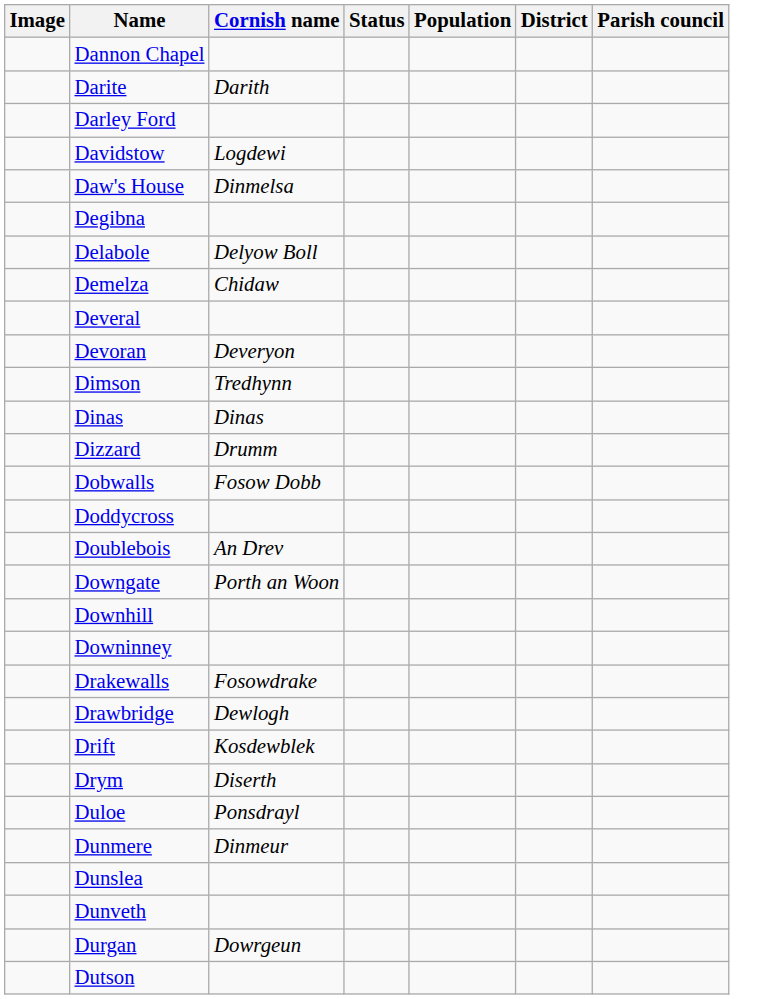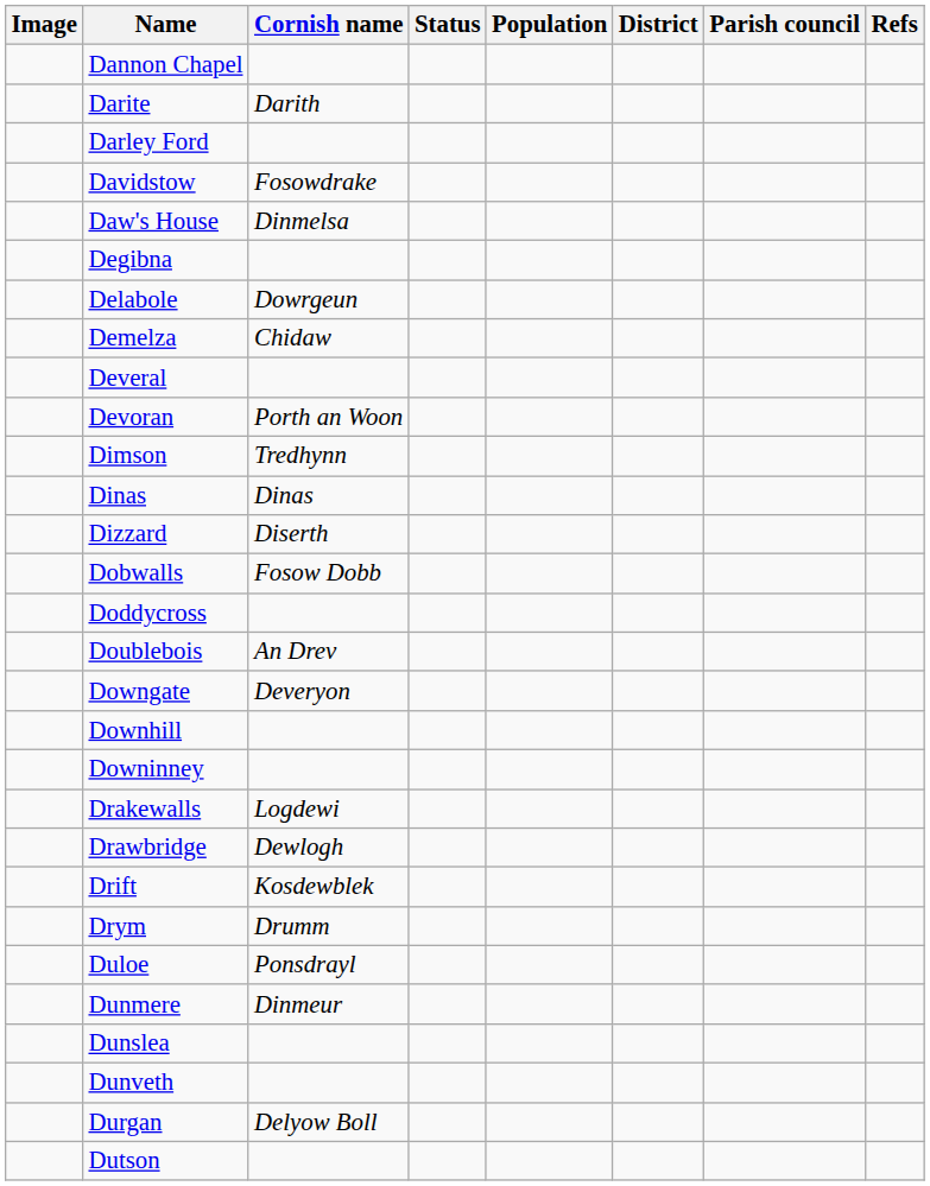 <table class="wikitable sortable">
 <tr>
 <th class="unsortable" scope="col">Image</th>
 <th scope="col">Name</th>
 <th scope="col"><a href='#'>Cornish</a> name</th>
 <th scope="col">Status</th>
 <th scope="col">Population</th>
 <th scope="col">District</th>
 <th scope="col">Parish council</th>
+<th class="unsortable" scope="col">Refs</th>
 </tr>
 <tr>
 <td></td>
 <td><a href='#'>Dannon Chapel</a></td>
+<td></td>
 <td></td>
 <td></td>
 <td></td>
 <td></td>
 <td></td>
 </tr>
 <tr>
 <td></td>
 <td><a href='#'>Darite</a></td>
 <td><em>Darith</em></td>
 <td></td>
 <td></td>
 <td></td>
 <td></td>
+<td></td>
 </tr>
 <tr>
 <td></td>
 <td><a href='#'>Darley Ford</a></td>
 <td></td>
 <td></td>
 <td></td>
 <td></td>
 <td></td>
+<td></td>
 </tr>
 <tr>
 <td></td>
 <td><a href='#'>Davidstow</a></td>
-<td><em>Logdewi</em></td>
+<td><em>Fosowdrake</em></td>
+<td></td>
 <td></td>
 <td></td>
 <td></td>
 <td></td>
 </tr>
 <tr>
 <td></td>
 <td><a href='#'>Daw's House</a></td>
 <td><em>Dinmelsa</em></td>
 <td></td>
 <td></td>
 <td></td>
 <td></td>
+<td></td>
 </tr>
 <tr>
 <td></td>
 <td><a href='#'>Degibna</a></td>
 <td></td>
 <td></td>
 <td></td>
 <td></td>
 <td></td>
+<td></td>
 </tr>
 <tr>
 <td></td>
 <td><a href='#'>Delabole</a></td>
-<td><em>Delyow Boll</em></td>
+<td><em>Dowrgeun</em></td>
+<td></td>
 <td></td>
 <td></td>
 <td></td>
 <td></td>
 </tr>
 <tr>
 <td></td>
 <td><a href='#'>Demelza</a></td>
 <td><em>Chidaw</em></td>
 <td></td>
 <td></td>
 <td></td>
 <td></td>
+<td></td>
 </tr>
 <tr>
 <td></td>
 <td><a href='#'>Deveral</a></td>
 <td></td>
 <td></td>
 <td></td>
 <td></td>
 <td></td>
+<td></td>
 </tr>
 <tr>
 <td></td>
 <td><a href='#'>Devoran</a></td>
-<td><em>Deveryon</em></td>
+<td><em>Porth an Woon</em></td>
+<td></td>
 <td></td>
 <td></td>
 <td></td>
 <td></td>
 </tr>
 <tr>
 <td></td>
 <td><a href='#'>Dimson</a></td>
 <td><em>Tredhynn</em></td>
 <td></td>
 <td></td>
 <td></td>
 <td></td>
+<td></td>
 </tr>
 <tr>
 <td></td>
 <td><a href='#'>Dinas</a></td>
 <td><em>Dinas</em></td>
 <td></td>
 <td></td>
 <td></td>
 <td></td>
+<td></td>
 </tr>
 <tr>
 <td></td>
 <td><a href='#'>Dizzard</a></td>
-<td><em>Drumm</em></td>
+<td><em>Diserth</em></td>
+<td></td>
 <td></td>
 <td></td>
 <td></td>
 <td></td>
 </tr>
 <tr>
 <td></td>
 <td><a href='#'>Dobwalls</a></td>
 <td><em>Fosow Dobb</em></td>
 <td></td>
 <td></td>
 <td></td>
 <td></td>
+<td></td>
 </tr>
 <tr>
 <td></td>
 <td><a href='#'>Doddycross</a></td>
+<td></td>
 <td></td>
 <td></td>
 <td></td>
 <td></td>
 <td></td>
 </tr>
 <tr>
 <td></td>
 <td><a href='#'>Doublebois</a></td>
 <td><em>An Drev</em></td>
 <td></td>
 <td></td>
 <td></td>
 <td></td>
+<td></td>
 </tr>
 <tr>
 <td></td>
 <td><a href='#'>Downgate</a></td>
-<td><em>Porth an Woon</em></td>
+<td><em>Deveryon</em></td>
+<td></td>
 <td></td>
 <td></td>
 <td></td>
 <td></td>
 </tr>
 <tr>
 <td></td>
 <td><a href='#'>Downhill</a></td>
+<td></td>
 <td></td>
 <td></td>
 <td></td>
 <td></td>
 <td></td>
 </tr>
 <tr>
 <td></td>
 <td><a href='#'>Downinney</a></td>
 <td></td>
 <td></td>
 <td></td>
 <td></td>
 <td></td>
+<td></td>
 </tr>
 <tr>
 <td></td>
 <td><a href='#'>Drakewalls</a></td>
-<td><em>Fosowdrake</em></td>
+<td><em>Logdewi</em></td>
+<td></td>
 <td></td>
 <td></td>
 <td></td>
 <td></td>
 </tr>
 <tr>
 <td></td>
 <td><a href='#'>Drawbridge</a></td>
 <td><em>Dewlogh</em></td>
 <td></td>
 <td></td>
 <td></td>
 <td></td>
+<td></td>
 </tr>
 <tr>
 <td></td>
 <td><a href='#'>Drift</a></td>
 <td><em>Kosdewblek</em></td>
 <td></td>
 <td></td>
 <td></td>
 <td></td>
+<td></td>
 </tr>
 <tr>
 <td></td>
 <td><a href='#'>Drym</a></td>
-<td><em>Diserth</em></td>
+<td><em>Drumm</em></td>
+<td></td>
 <td></td>
 <td></td>
 <td></td>
 <td></td>
 </tr>
 <tr>
 <td></td>
 <td><a href='#'>Duloe</a></td>
 <td><em>Ponsdrayl</em></td>
 <td></td>
 <td></td>
 <td></td>
 <td></td>
+<td></td>
 </tr>
 <tr>
 <td></td>
 <td><a href='#'>Dunmere</a></td>
 <td><em>Dinmeur</em></td>
 <td></td>
 <td></td>
 <td></td>
 <td></td>
+<td></td>
 </tr>
 <tr>
 <td></td>
 <td><a href='#'>Dunslea</a></td>
+<td></td>
 <td></td>
 <td></td>
 <td></td>
 <td></td>
 <td></td>
 </tr>
 <tr>
 <td></td>
 <td><a href='#'>Dunveth</a></td>
 <td></td>
 <td></td>
 <td></td>
 <td></td>
 <td></td>
+<td></td>
 </tr>
 <tr>
 <td></td>
 <td><a href='#'>Durgan</a></td>
-<td><em>Dowrgeun</em></td>
+<td><em>Delyow Boll</em></td>
+<td></td>
 <td></td>
 <td></td>
 <td></td>
 <td></td>
 </tr>
 <tr>
 <td></td>
 <td><a href='#'>Dutson</a></td>
 <td></td>
 <td></td>
 <td></td>
 <td></td>
 <td></td>
+<td></td>
 </tr>
 </table>
